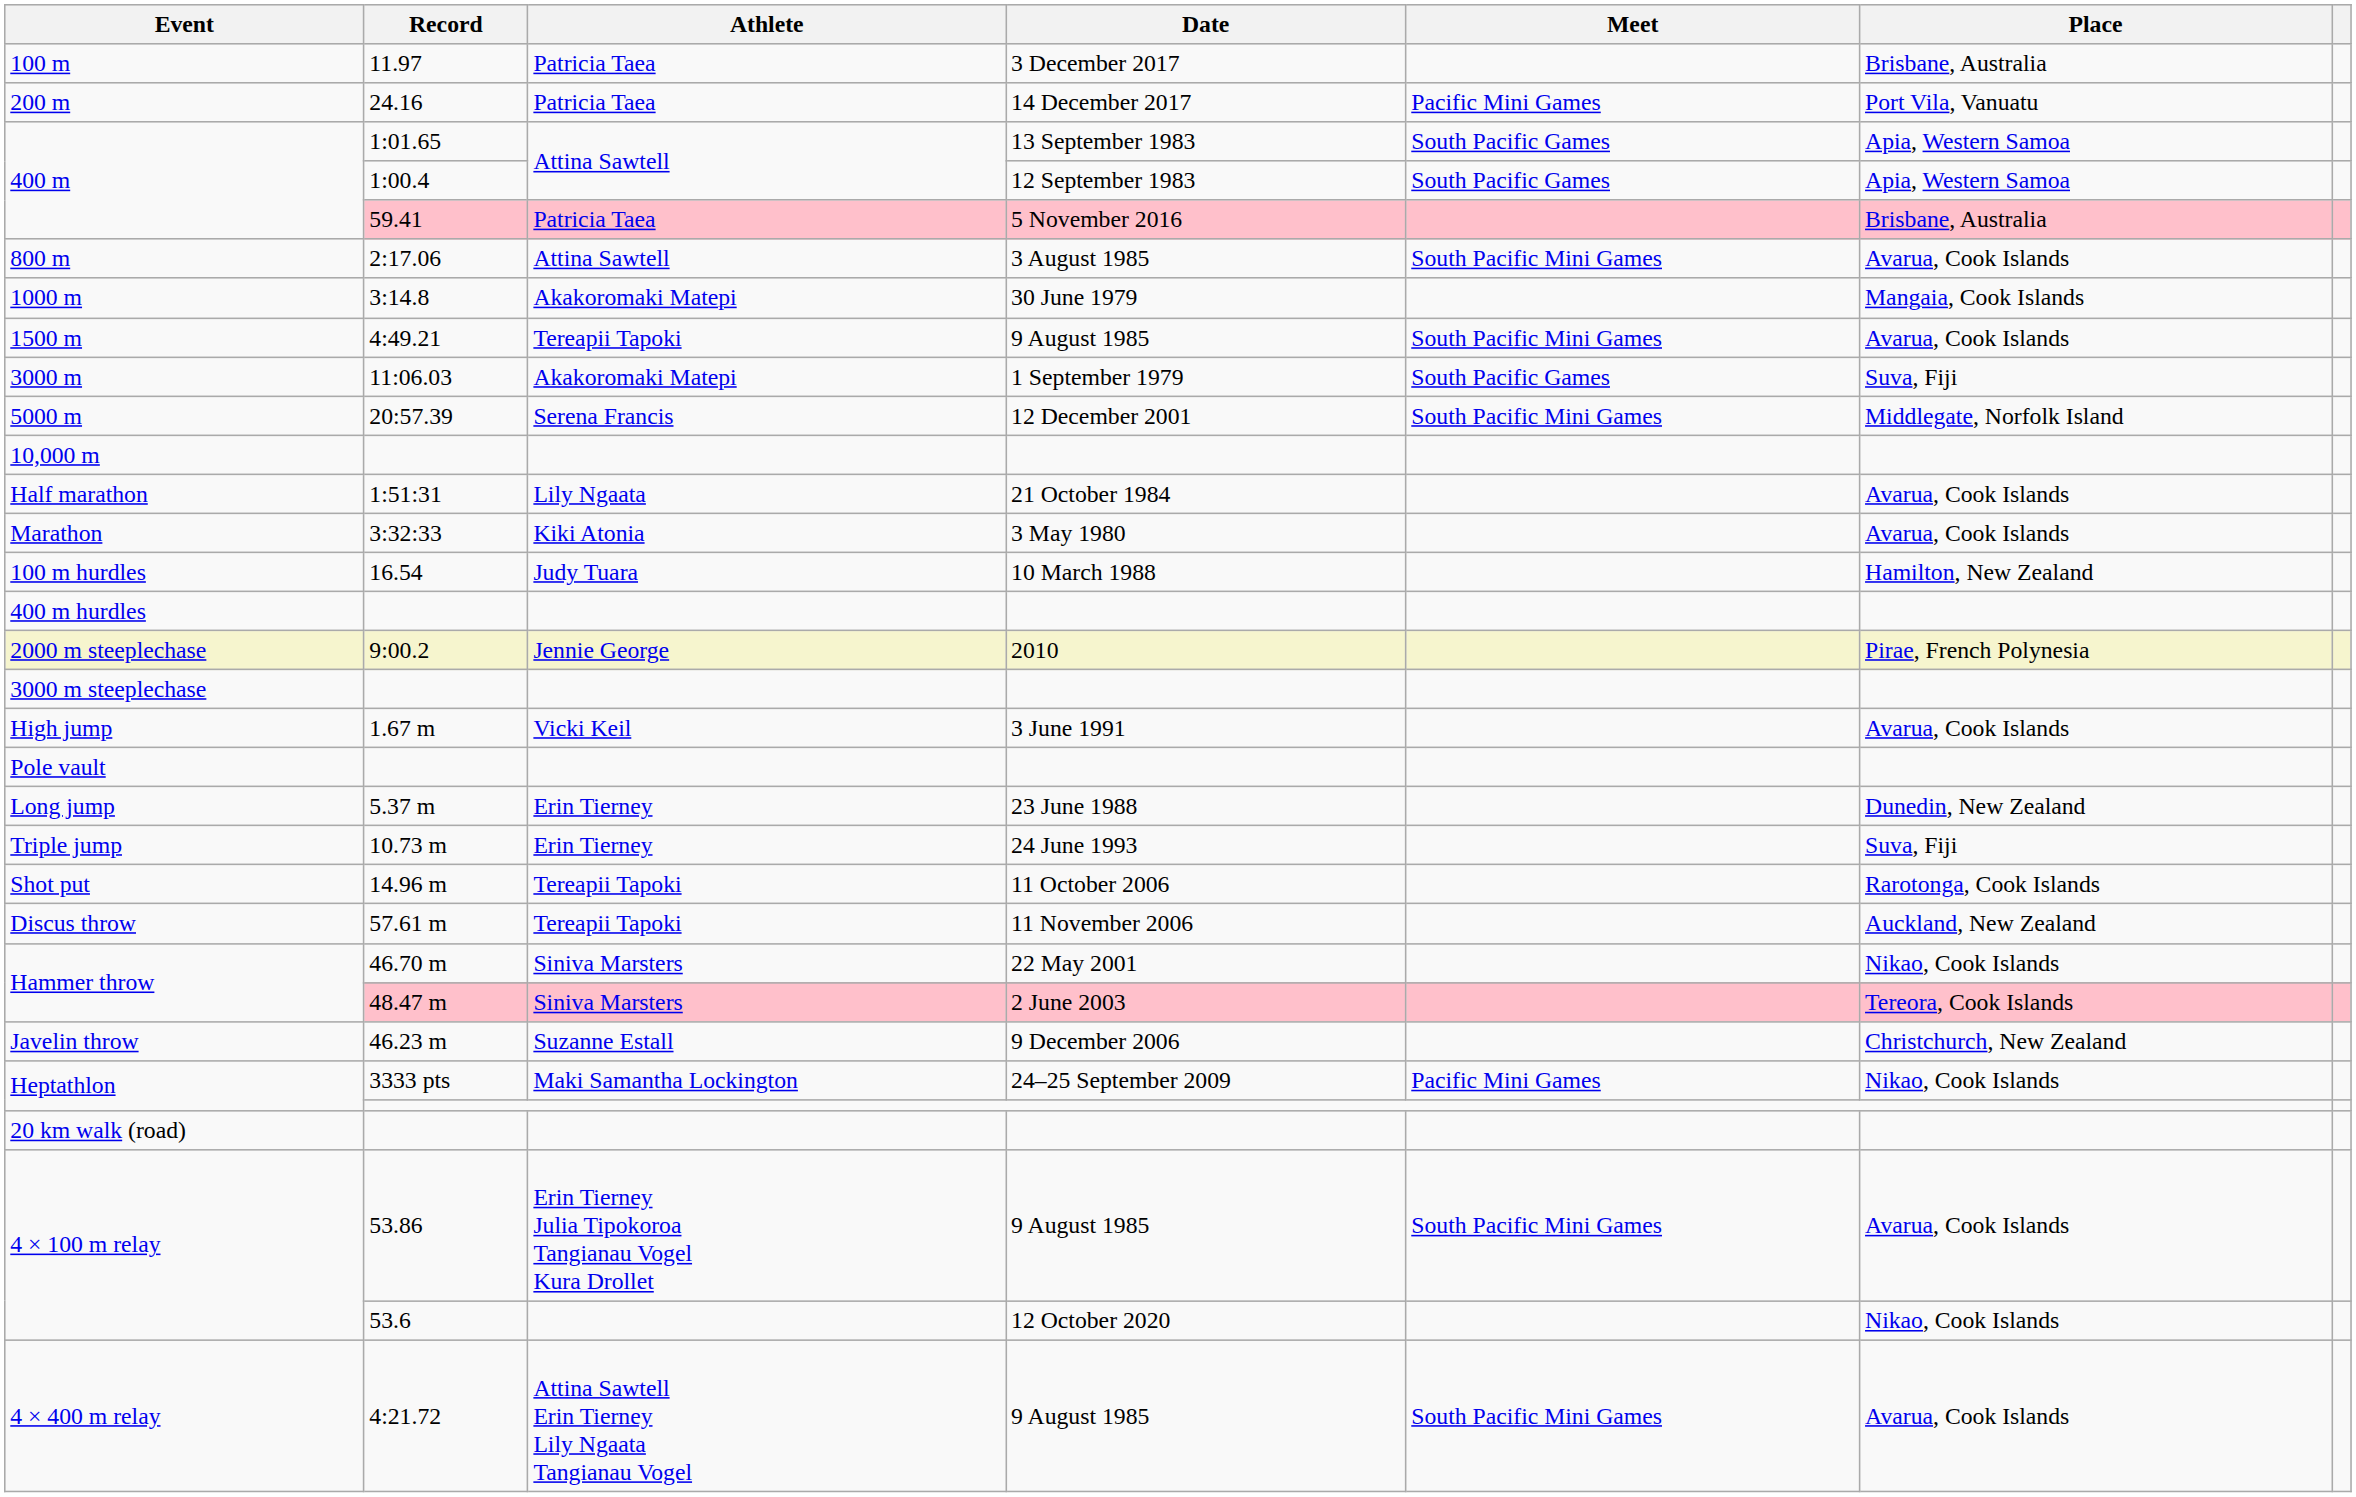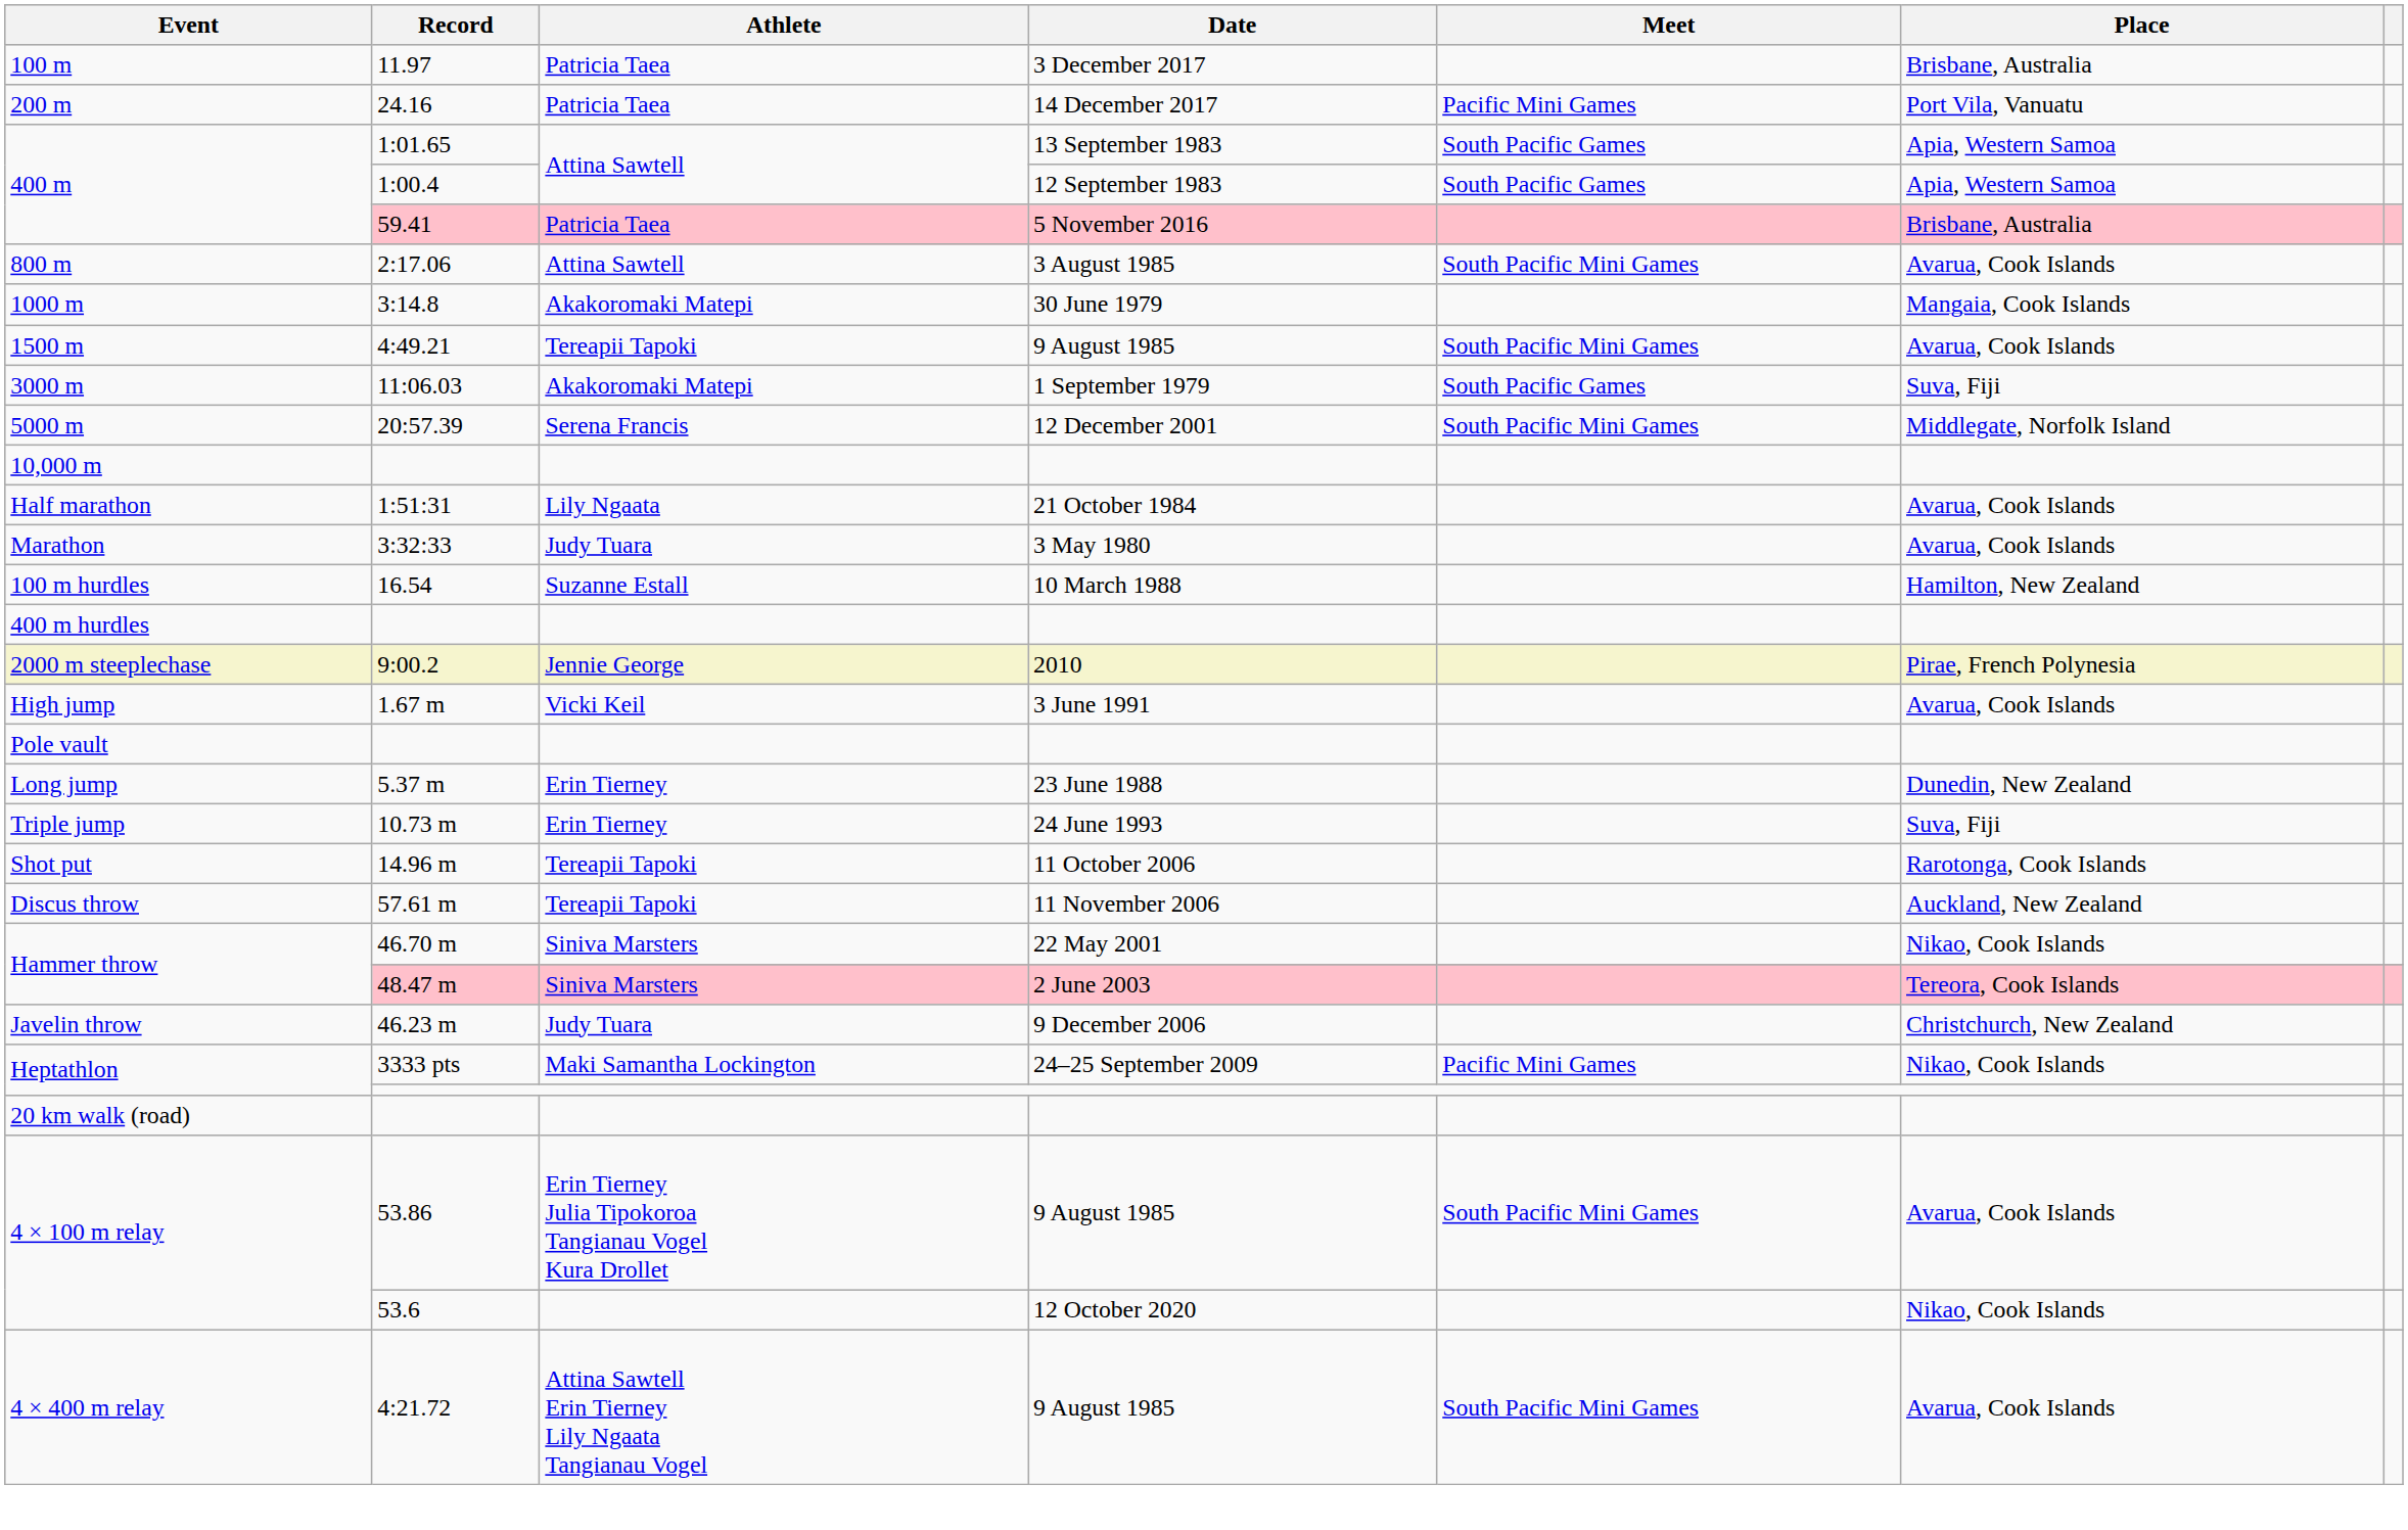 <table class="wikitable" style="font-size:95%; width: 95%;">
 <tr>
 <th>Event</th>
 <th>Record</th>
 <th>Athlete</th>
 <th>Date</th>
 <th>Meet</th>
 <th>Place</th>
 <th></th>
 </tr>
 <tr>
 <td><a href='#'>100 m</a></td>
 <td>11.97 </td>
 <td><a href='#'>Patricia Taea</a></td>
 <td>3 December 2017</td>
 <td></td>
 <td><a href='#'>Brisbane</a>, Australia</td>
 <td></td>
 </tr>
 <tr>
 <td><a href='#'>200 m</a></td>
 <td>24.16 </td>
 <td><a href='#'>Patricia Taea</a></td>
 <td>14 December 2017</td>
 <td><a href='#'>Pacific Mini Games</a></td>
 <td><a href='#'>Port Vila</a>, Vanuatu</td>
 <td></td>
 </tr>
 <tr>
 <td rowspan=3><a href='#'>400 m</a></td>
 <td>1:01.65</td>
 <td rowspan=2><a href='#'>Attina Sawtell</a></td>
 <td>13 September 1983</td>
 <td><a href='#'>South Pacific Games</a></td>
 <td><a href='#'>Apia</a>, <a href='#'>Western Samoa</a></td>
 <td></td>
 </tr>
 <tr>
 <td>1:00.4 </td>
 <td>12 September 1983</td>
 <td><a href='#'>South Pacific Games</a></td>
 <td><a href='#'>Apia</a>, <a href='#'>Western Samoa</a></td>
 <td></td>
 </tr>
 <tr style="background:pink">
 <td>59.41</td>
 <td><a href='#'>Patricia Taea</a></td>
 <td>5 November 2016</td>
 <td></td>
 <td><a href='#'>Brisbane</a>, Australia</td>
 <td></td>
 </tr>
 <tr>
 <td><a href='#'>800 m</a></td>
 <td>2:17.06</td>
 <td><a href='#'>Attina Sawtell</a></td>
 <td>3 August 1985</td>
 <td><a href='#'>South Pacific Mini Games</a></td>
 <td><a href='#'>Avarua</a>, Cook Islands</td>
 <td></td>
 </tr>
 <tr>
 <td><a href='#'>1000 m</a></td>
 <td>3:14.8 </td>
 <td><a href='#'>Akakoromaki Matepi</a></td>
 <td>30 June 1979</td>
 <td></td>
 <td><a href='#'>Mangaia</a>, Cook Islands</td>
 <td></td>
 </tr>
 <tr>
 <td><a href='#'>1500 m</a></td>
 <td>4:49.21</td>
 <td><a href='#'>Tereapii Tapoki</a></td>
 <td>9 August 1985</td>
 <td><a href='#'>South Pacific Mini Games</a></td>
 <td><a href='#'>Avarua</a>, Cook Islands</td>
 <td></td>
 </tr>
 <tr>
 <td><a href='#'>3000 m</a></td>
 <td>11:06.03</td>
 <td><a href='#'>Akakoromaki Matepi</a></td>
 <td>1 September 1979</td>
 <td><a href='#'>South Pacific Games</a></td>
 <td><a href='#'>Suva</a>, Fiji</td>
 <td></td>
 </tr>
 <tr>
 <td><a href='#'>5000 m</a></td>
 <td>20:57.39</td>
 <td><a href='#'>Serena Francis</a></td>
 <td>12 December 2001</td>
 <td><a href='#'>South Pacific Mini Games</a></td>
 <td><a href='#'>Middlegate</a>, Norfolk Island</td>
 <td></td>
 </tr>
 <tr>
 <td><a href='#'>10,000 m</a></td>
 <td></td>
 <td></td>
 <td></td>
 <td></td>
 <td></td>
 <td></td>
 </tr>
 <tr>
 <td><a href='#'>Half marathon</a></td>
 <td>1:51:31</td>
 <td><a href='#'>Lily Ngaata</a></td>
 <td>21 October 1984</td>
 <td></td>
 <td><a href='#'>Avarua</a>, Cook Islands</td>
 <td></td>
 </tr>
 <tr>
 <td><a href='#'>Marathon</a></td>
 <td>3:32:33</td>
-<td><a href='#'>Kiki Atonia</a></td>
+<td><a href='#'>Judy Tuara</a></td>
 <td>3 May 1980</td>
 <td></td>
 <td><a href='#'>Avarua</a>, Cook Islands</td>
 <td></td>
 </tr>
 <tr>
 <td><a href='#'>100 m hurdles</a></td>
 <td>16.54</td>
-<td><a href='#'>Judy Tuara</a></td>
+<td><a href='#'>Suzanne Estall</a></td>
 <td>10 March 1988</td>
 <td></td>
 <td><a href='#'>Hamilton</a>, New Zealand</td>
 <td></td>
 </tr>
 <tr>
 <td><a href='#'>400 m hurdles</a></td>
 <td></td>
 <td></td>
 <td></td>
 <td></td>
 <td></td>
 <td></td>
 </tr>
 <tr style="background:#f6F5CE;">
 <td><a href='#'>2000 m steeplechase</a></td>
 <td>9:00.2 </td>
 <td><a href='#'>Jennie George</a></td>
 <td>2010</td>
 <td></td>
 <td><a href='#'>Pirae</a>, French Polynesia</td>
-<td></td>
-</tr>
-<tr>
-<td><a href='#'>3000 m steeplechase</a></td>
-<td></td>
-<td></td>
-<td></td>
-<td></td>
-<td></td>
 <td></td>
 </tr>
 <tr>
 <td><a href='#'>High jump</a></td>
 <td>1.67 m</td>
 <td><a href='#'>Vicki Keil</a></td>
 <td>3 June 1991</td>
 <td></td>
 <td><a href='#'>Avarua</a>, Cook Islands</td>
 <td></td>
 </tr>
 <tr>
 <td><a href='#'>Pole vault</a></td>
 <td></td>
 <td></td>
 <td></td>
 <td></td>
 <td></td>
 <td></td>
 </tr>
 <tr>
 <td><a href='#'>Long jump</a></td>
 <td>5.37 m</td>
 <td><a href='#'>Erin Tierney</a></td>
 <td>23 June 1988</td>
 <td></td>
 <td><a href='#'>Dunedin</a>, New Zealand</td>
 <td></td>
 </tr>
 <tr>
 <td><a href='#'>Triple jump</a></td>
 <td>10.73 m</td>
 <td><a href='#'>Erin Tierney</a></td>
 <td>24 June 1993</td>
 <td></td>
 <td><a href='#'>Suva</a>, Fiji</td>
 <td></td>
 </tr>
 <tr>
 <td><a href='#'>Shot put</a></td>
 <td>14.96 m</td>
 <td><a href='#'>Tereapii Tapoki</a></td>
 <td>11 October 2006</td>
 <td></td>
 <td><a href='#'>Rarotonga</a>, Cook Islands</td>
 <td></td>
 </tr>
 <tr>
 <td><a href='#'>Discus throw</a></td>
 <td>57.61 m</td>
 <td><a href='#'>Tereapii Tapoki</a></td>
 <td>11 November 2006</td>
 <td></td>
 <td><a href='#'>Auckland</a>, New Zealand</td>
 <td></td>
 </tr>
 <tr>
 <td rowspan=2><a href='#'>Hammer throw</a></td>
 <td>46.70 m</td>
 <td><a href='#'>Siniva Marsters</a></td>
 <td>22 May 2001</td>
 <td></td>
 <td><a href='#'>Nikao</a>, Cook Islands</td>
 <td></td>
 </tr>
 <tr style="background:pink">
 <td>48.47 m</td>
 <td><a href='#'>Siniva Marsters</a></td>
 <td>2 June 2003</td>
 <td></td>
 <td><a href='#'>Tereora</a>, Cook Islands</td>
 <td></td>
 </tr>
 <tr>
 <td><a href='#'>Javelin throw</a></td>
 <td>46.23 m</td>
-<td><a href='#'>Suzanne Estall</a></td>
+<td><a href='#'>Judy Tuara</a></td>
 <td>9 December 2006</td>
 <td></td>
 <td><a href='#'>Christchurch</a>, New Zealand</td>
 <td></td>
 </tr>
 <tr>
 <td rowspan=2><a href='#'>Heptathlon</a></td>
 <td>3333 pts</td>
 <td><a href='#'>Maki Samantha Lockington</a></td>
 <td>24–25 September 2009</td>
 <td><a href='#'>Pacific Mini Games</a></td>
 <td><a href='#'>Nikao</a>, Cook Islands</td>
 <td></td>
 </tr>
 <tr>
 <td colspan=5></td>
 <td></td>
 </tr>
 <tr>
 <td><a href='#'>20 km walk</a> (road)</td>
 <td></td>
 <td></td>
 <td></td>
 <td></td>
 <td></td>
 <td></td>
 </tr>
 <tr>
 <td rowspan=2><a href='#'>4 × 100 m relay</a></td>
 <td>53.86</td>
 <td><br><a href='#'>Erin Tierney</a><br><a href='#'>Julia  Tipokoroa</a><br><a href='#'>Tangianau Vogel</a><br><a href='#'>Kura Drollet</a></td>
 <td>9 August 1985</td>
 <td><a href='#'>South Pacific Mini Games</a></td>
 <td><a href='#'>Avarua</a>, Cook Islands</td>
 <td></td>
 </tr>
 <tr>
 <td>53.6 </td>
 <td></td>
 <td>12 October 2020</td>
 <td></td>
 <td><a href='#'>Nikao</a>, Cook Islands</td>
 <td></td>
 </tr>
 <tr>
 <td><a href='#'>4 × 400 m relay</a></td>
 <td>4:21.72</td>
 <td><br><a href='#'>Attina Sawtell</a><br><a href='#'>Erin Tierney</a><br><a href='#'>Lily Ngaata</a><br><a href='#'>Tangianau Vogel</a></td>
 <td>9 August 1985</td>
 <td><a href='#'>South Pacific Mini Games</a></td>
 <td><a href='#'>Avarua</a>, Cook Islands</td>
 <td></td>
 </tr>
 </table>
